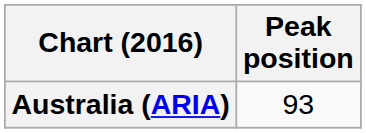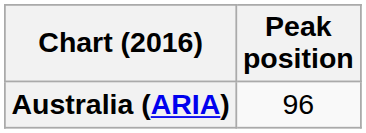 <table class="wikitable plainrowheaders" style="text-align:center;">
 <tr>
 <th scope="col">Chart (2016)</th>
 <th scope="col">Peak<br>position</th>
 </tr>
 <tr>
 <th scope="row">Australia (<a href='#'>ARIA</a>)</th>
-<td>93</td>
+<td>96</td>
 </tr>
 </table>
